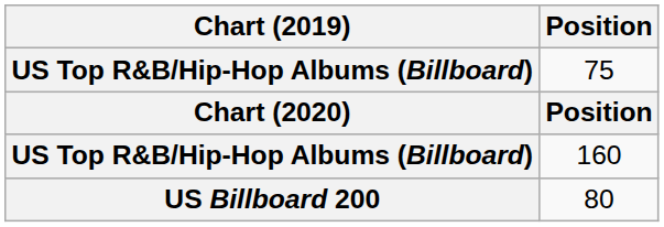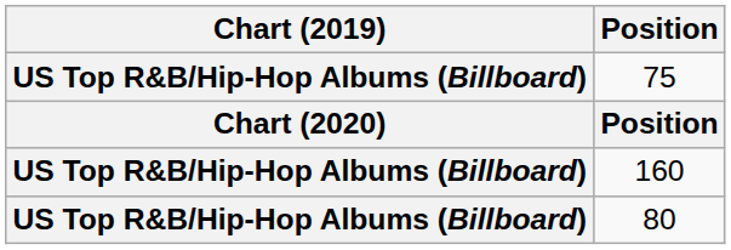 <table class="wikitable plainrowheaders" style="text-align:center">
 <tr>
 <th scope="col">Chart (2019)</th>
 <th scope="col">Position</th>
 </tr>
 <tr>
 <th scope="row">US Top R&B/Hip-Hop Albums (<em>Billboard</em>)</th>
 <td>75</td>
 </tr>
 <tr>
 <th scope="col">Chart (2020)</th>
 <th scope="col">Position</th>
 </tr>
 <tr>
 <th scope="row">US Top R&B/Hip-Hop Albums (<em>Billboard</em>)</th>
 <td>160</td>
 </tr>
 <tr>
-<th scope="row">US <em>Billboard</em> 200</th>
+<th scope="row">US Top R&B/Hip-Hop Albums (<em>Billboard</em>)</th>
 <td>80</td>
 </tr>
 </table>
